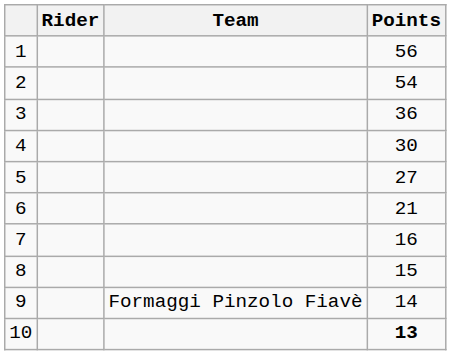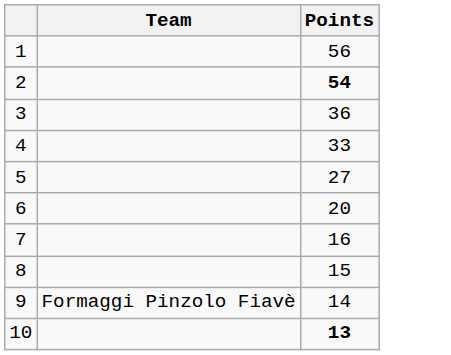 <table class="wikitable">
 <tr>
 <th></th>
-<th>Rider</th>
 <th>Team</th>
 <th>Points</th>
 </tr>
 <tr>
 <td style="text-align:center;">1</td>
 <td></td>
-<td></td>
 <td style="text-align:center;">56</td>
 </tr>
 <tr>
 <td style="text-align:center;">2</td>
-<td> </td>
 <td></td>
-<td style="text-align:center;">54</td>
+<td style="text-align:center;"><strong>54</strong></td>
 </tr>
 <tr>
 <td style="text-align:center;">3</td>
-<td></td>
 <td></td>
 <td style="text-align:center;">36</td>
 </tr>
 <tr>
 <td style="text-align:center;">4</td>
 <td></td>
-<td></td>
-<td style="text-align:center;">30</td>
+<td style="text-align:center;">33</td>
 </tr>
 <tr>
 <td style="text-align:center;">5</td>
-<td></td>
 <td></td>
 <td style="text-align:center;">27</td>
 </tr>
 <tr>
 <td style="text-align:center;">6</td>
 <td></td>
-<td></td>
-<td style="text-align:center;">21</td>
+<td style="text-align:center;">20</td>
 </tr>
 <tr>
 <td style="text-align:center;">7</td>
-<td> </td>
 <td></td>
 <td style="text-align:center;">16</td>
 </tr>
 <tr>
 <td style="text-align:center;">8</td>
 <td></td>
-<td></td>
 <td style="text-align:center;">15</td>
 </tr>
 <tr>
 <td style="text-align:center;">9</td>
-<td></td>
 <td>Formaggi Pinzolo Fiavè</td>
 <td style="text-align:center;">14</td>
 </tr>
 <tr>
 <td style="text-align:center;">10</td>
 <td></td>
-<td></td>
 <td style="text-align:center;"><strong>13</strong></td>
 </tr>
 </table>
